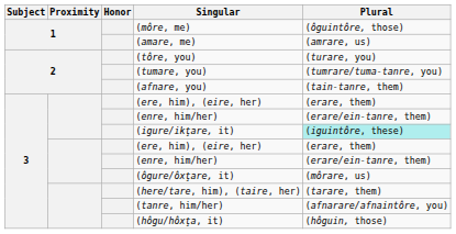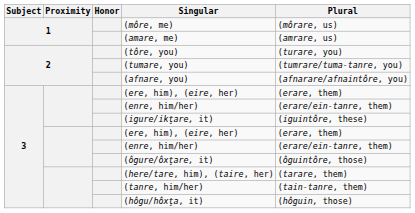 <table class="wikitable">
 <tr>
 <th>Subject</th>
 <th>Proximity</th>
 <th>Honor</th>
 <th>Singular</th>
 <th>Plural</th>
 </tr>
 <tr>
 <th colspan="2" rowspan="2">1</th>
 <th></th>
 <td> (<em>môre</em>, me)</td>
-<td> (<em>ôguintôre,</em> those)</td>
+<td> (<em>môrare</em>, us)</td>
 </tr>
 <tr>
 <th></th>
 <td> (<em>amare</em>, me)</td>
 <td> (<em>amrare</em>, us)</td>
 </tr>
 <tr>
 <th colspan="2" rowspan="3">2</th>
 <th></th>
 <td> (<em>tôre</em>, you)</td>
 <td> (<em>turare</em>, you)</td>
 </tr>
 <tr>
 <th></th>
 <td> (<em>tumare</em>, you)</td>
 <td> (<em>tumrare/tuma-tanre</em>, you)</td>
 </tr>
 <tr>
 <th></th>
 <td> (<em>afnare</em>, you)</td>
-<td> (<em>tain-tanre</em>, them)</td>
+<td> (<em>afnarare/afnaintôre</em>, you)</td>
 </tr>
 <tr>
 <th rowspan="9">3</th>
 <th rowspan="3"></th>
 <th></th>
 <td> (<em>ere</em>, him),  (<em>eire</em>, her)</td>
 <td> (<em>erare</em>, them)</td>
 </tr>
 <tr>
 <th></th>
 <td> (<em>enre</em>, him/her)</td>
 <td> (<em>erare/ein-tanre</em>, them)</td>
 </tr>
 <tr>
 <th></th>
 <td> (<em>igure/ikţare,</em> it)</td>
-<td style="background: paleturquoise;"> (<em>iguintôre</em>, these)</td>
+<td> (<em>iguintôre</em>, these)</td>
 </tr>
 <tr>
 <th rowspan="3"></th>
 <th></th>
 <td> (<em>ere</em>, him),  (<em>eire</em>, her)</td>
 <td> (<em>erare</em>, them)</td>
 </tr>
 <tr>
 <th></th>
 <td> (<em>enre</em>, him/her)</td>
 <td> (<em>erare/ein-tanre</em>, them)</td>
 </tr>
 <tr>
 <th></th>
 <td> (<em>ôgure/ôxţare,</em> it)</td>
-<td> (<em>môrare</em>, us)</td>
+<td> (<em>ôguintôre,</em> those)</td>
 </tr>
 <tr>
 <th rowspan="3"></th>
 <th></th>
 <td> (<em>here/tare</em>, him),  (<em>taire</em>, her)</td>
 <td> (<em>tarare</em>, them)</td>
 </tr>
 <tr>
 <th></th>
 <td> (<em>tanre</em>, him/her)</td>
-<td> (<em>afnarare/afnaintôre</em>, you)</td>
+<td> (<em>tain-tanre</em>, them)</td>
 </tr>
 <tr>
 <th></th>
 <td> (<em>hôgu/hôxţa</em>, it)</td>
 <td> (<em>hôguin,</em> those)</td>
 </tr>
 </table>
